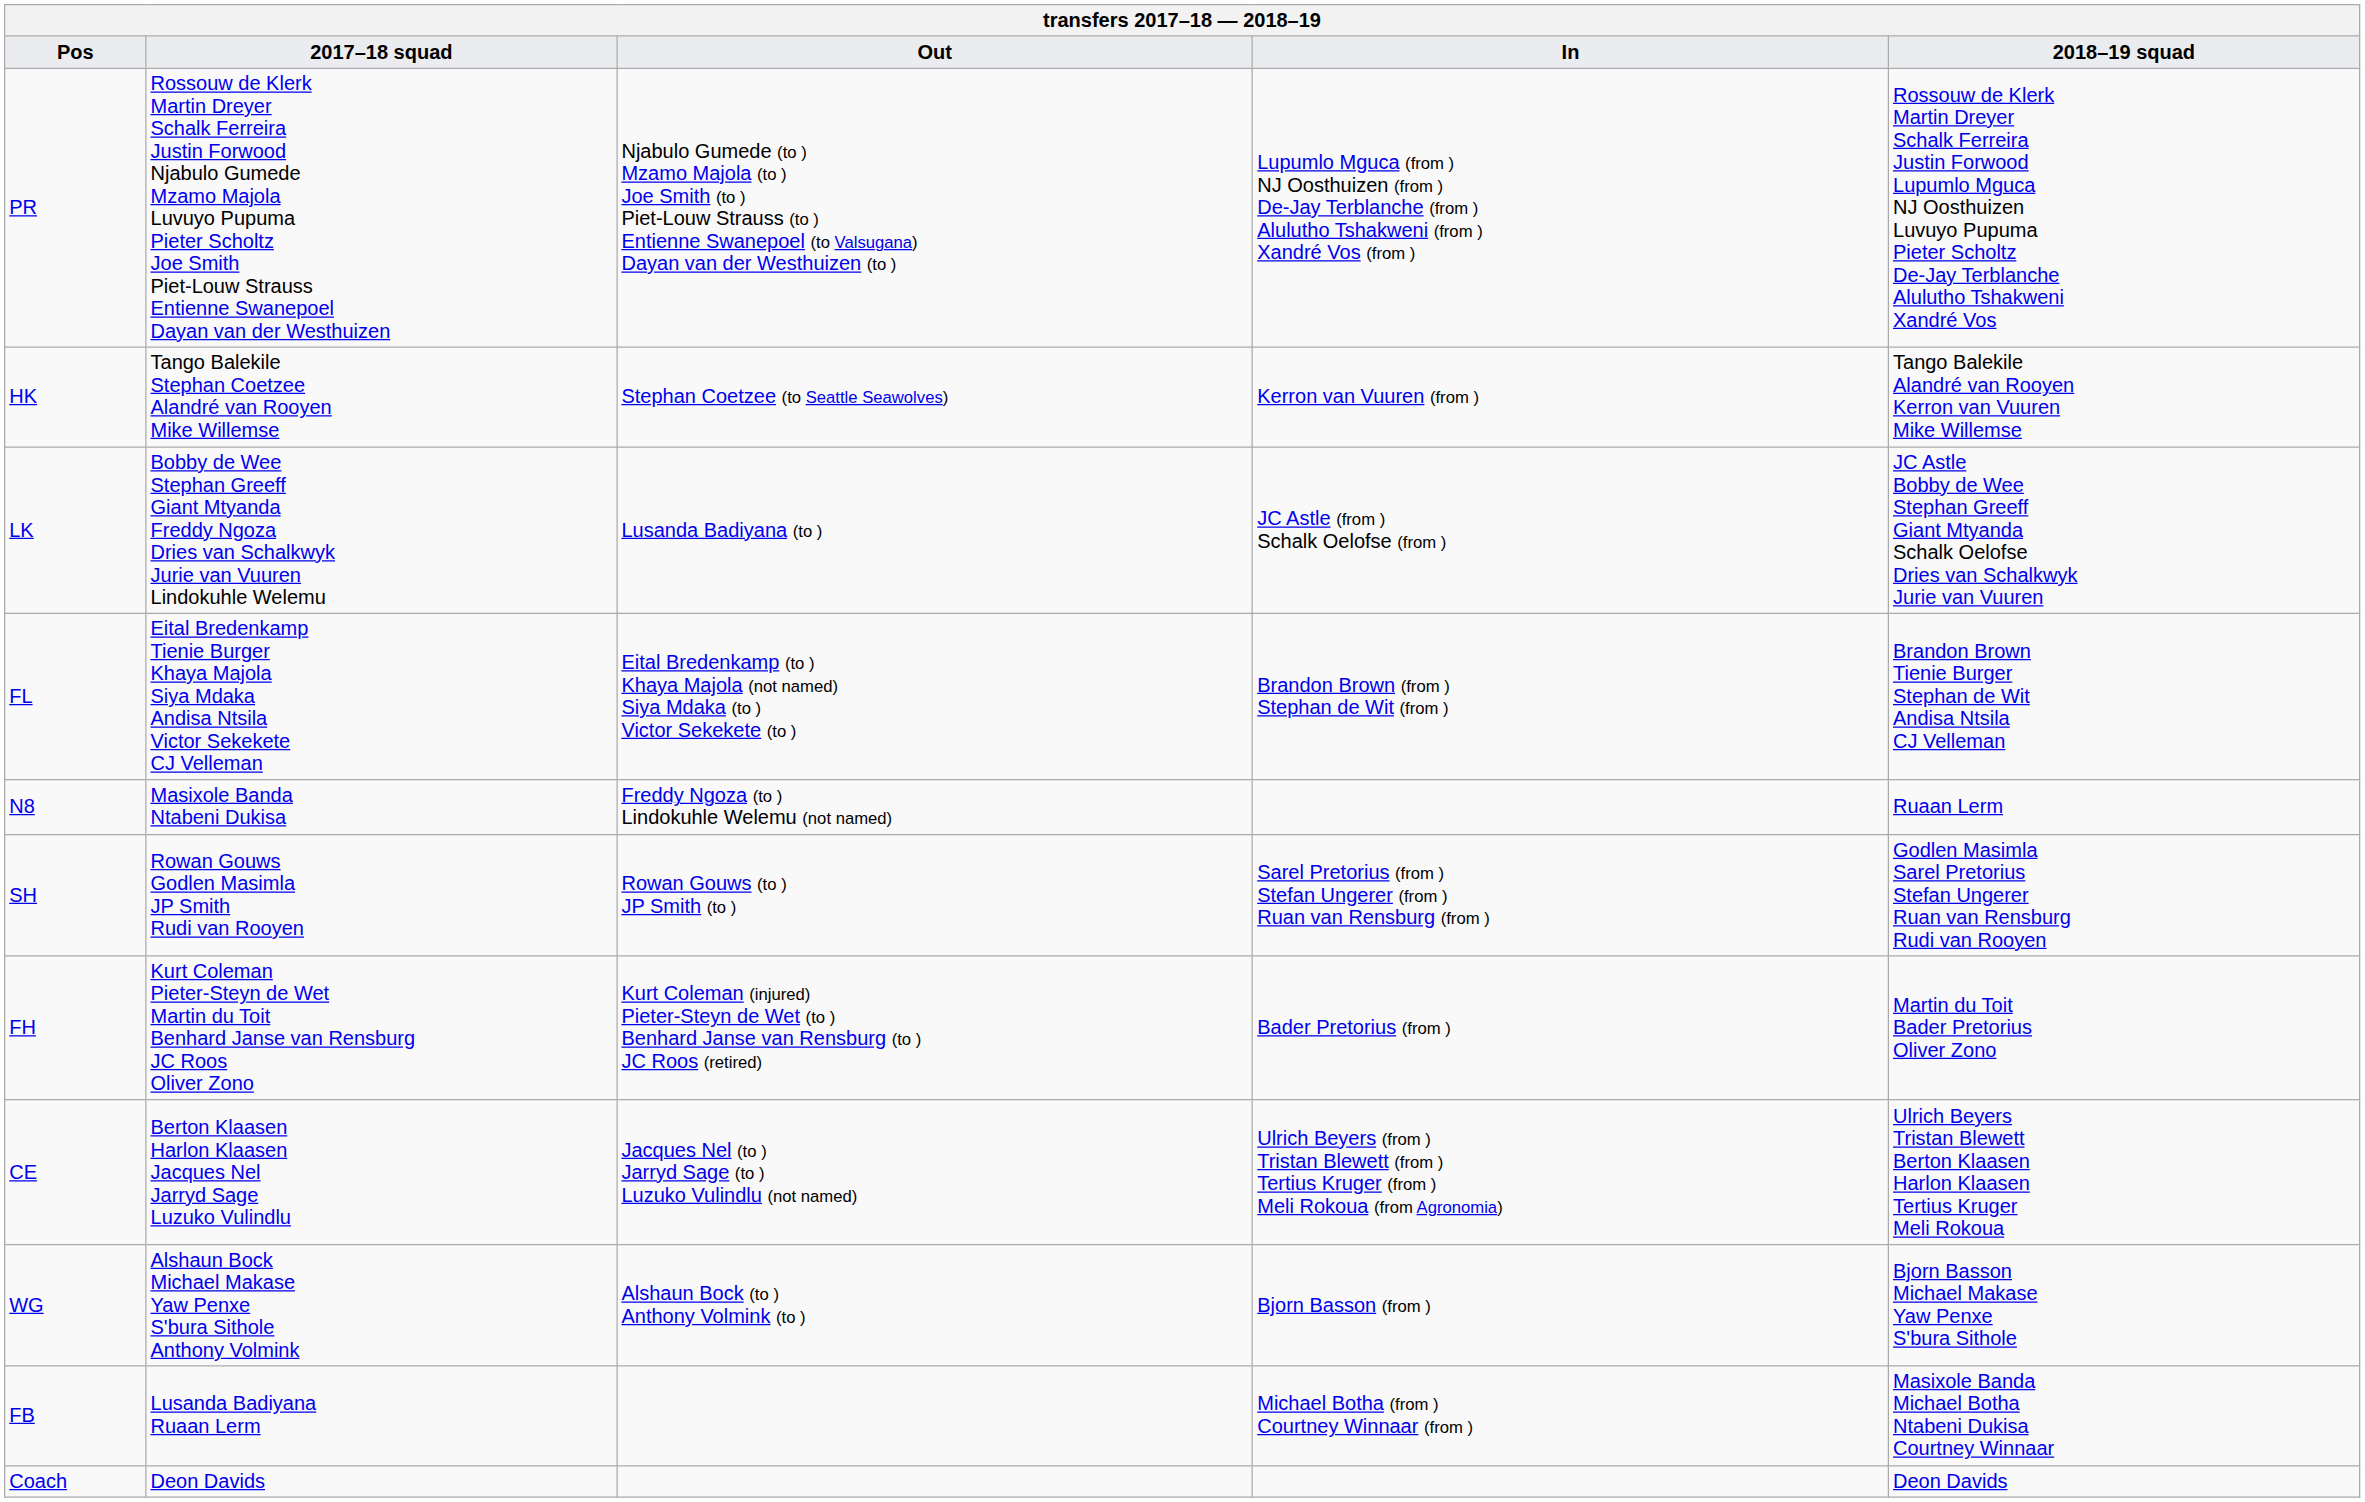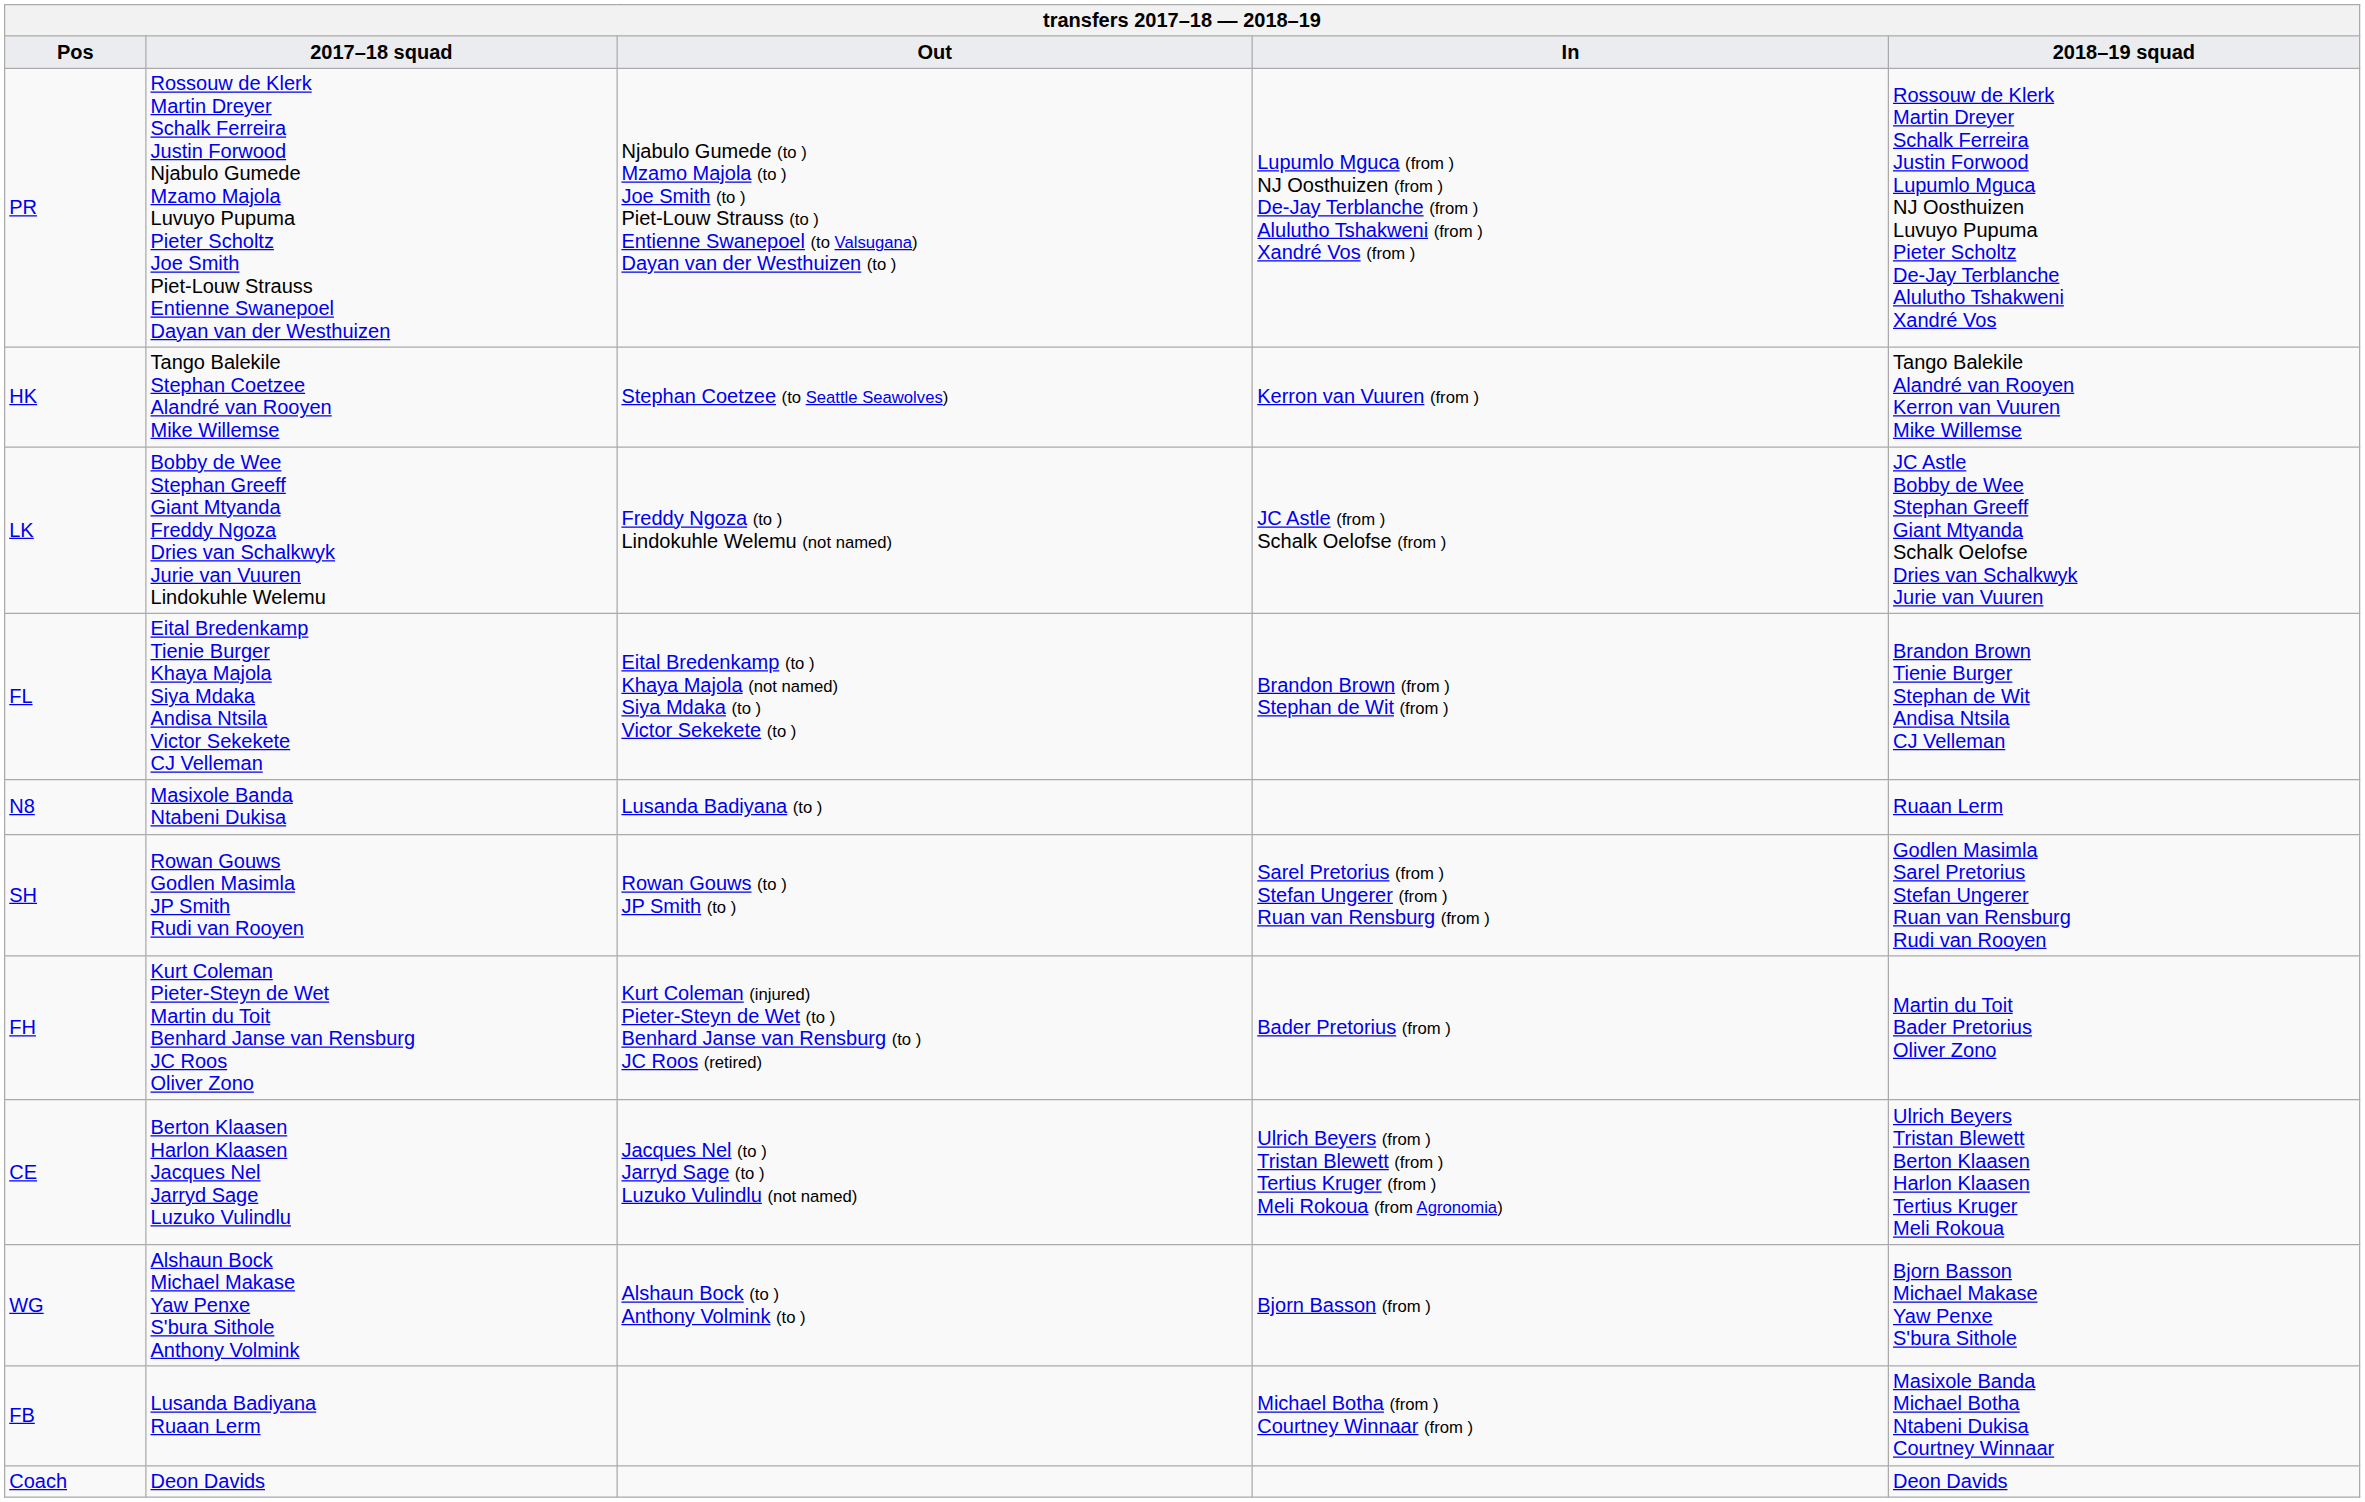 <table class="wikitable" style="text-align: left; width:95%">
 <tr>
 <th colspan="100%"> transfers 2017–18 — 2018–19</th>
 </tr>
 <tr>
 <th style="background:#ebecf0; width:6%;">Pos</th>
 <th style="background:#ebecf0; width:20%;">2017–18 squad</th>
 <th style="background:#ebecf0; width:27%;">Out</th>
 <th style="background:#ebecf0; width:27%;">In</th>
 <th style="background:#ebecf0; width:20%;">2018–19 squad</th>
 </tr>
 <tr>
 <td><a href='#'>PR</a></td>
 <td> <a href='#'>Rossouw de Klerk</a> <br> <a href='#'>Martin Dreyer</a> <br> <a href='#'>Schalk Ferreira</a> <br> <a href='#'>Justin Forwood</a> <br> Njabulo Gumede <br> <a href='#'>Mzamo Majola</a> <br> Luvuyo Pupuma <br> <a href='#'>Pieter Scholtz</a> <br> <a href='#'>Joe Smith</a> <br> Piet-Louw Strauss <br> <a href='#'>Entienne Swanepoel</a> <br> <a href='#'>Dayan van der Westhuizen</a></td>
 <td>  Njabulo Gumede <small>(to )</small> <br>  <a href='#'>Mzamo Majola</a> <small>(to )</small> <br>  <a href='#'>Joe Smith</a> <small>(to )</small> <br>  Piet-Louw Strauss <small>(to )</small> <br>  <a href='#'>Entienne Swanepoel</a> <small>(to  <a href='#'>Valsugana</a>)</small> <br>  <a href='#'>Dayan van der Westhuizen</a> <small>(to )</small></td>
 <td>  <a href='#'>Lupumlo Mguca</a> <small>(from )</small> <br>  NJ Oosthuizen <small>(from )</small> <br>  <a href='#'>De-Jay Terblanche</a> <small>(from )</small> <br>  <a href='#'>Alulutho Tshakweni</a> <small>(from )</small> <br>  <a href='#'>Xandré Vos</a> <small>(from )</small></td>
 <td> <a href='#'>Rossouw de Klerk</a> <br> <a href='#'>Martin Dreyer</a> <br> <a href='#'>Schalk Ferreira</a> <br> <a href='#'>Justin Forwood</a> <br> <a href='#'>Lupumlo Mguca</a> <br> NJ Oosthuizen <br> Luvuyo Pupuma <br> <a href='#'>Pieter Scholtz</a> <br> <a href='#'>De-Jay Terblanche</a> <br> <a href='#'>Alulutho Tshakweni</a> <br> <a href='#'>Xandré Vos</a></td>
 </tr>
 <tr>
 <td><a href='#'>HK</a></td>
 <td> Tango Balekile <br> <a href='#'>Stephan Coetzee</a> <br> <a href='#'>Alandré van Rooyen</a> <br> <a href='#'>Mike Willemse</a></td>
 <td>  <a href='#'>Stephan Coetzee</a> <small>(to  <a href='#'>Seattle Seawolves</a>)</small></td>
 <td>  <a href='#'>Kerron van Vuuren</a> <small>(from )</small></td>
 <td> Tango Balekile <br> <a href='#'>Alandré van Rooyen</a> <br> <a href='#'>Kerron van Vuuren</a> <br> <a href='#'>Mike Willemse</a></td>
 </tr>
 <tr>
 <td><a href='#'>LK</a></td>
 <td> <a href='#'>Bobby de Wee</a> <br> <a href='#'>Stephan Greeff</a> <br> <a href='#'>Giant Mtyanda</a> <br> <a href='#'>Freddy Ngoza</a> <br> <a href='#'>Dries van Schalkwyk</a> <br> <a href='#'>Jurie van Vuuren</a> <br> Lindokuhle Welemu</td>
-<td>  <a href='#'>Lusanda Badiyana</a> <small>(to )</small></td>
+<td>  <a href='#'>Freddy Ngoza</a> <small>(to )</small> <br>  Lindokuhle Welemu <small>(not named)</small></td>
 <td>  <a href='#'>JC Astle</a> <small>(from )</small> <br>  Schalk Oelofse <small>(from )</small></td>
 <td> <a href='#'>JC Astle</a> <br> <a href='#'>Bobby de Wee</a> <br> <a href='#'>Stephan Greeff</a> <br> <a href='#'>Giant Mtyanda</a> <br> Schalk Oelofse <br> <a href='#'>Dries van Schalkwyk</a> <br> <a href='#'>Jurie van Vuuren</a></td>
 </tr>
 <tr>
 <td><a href='#'>FL</a></td>
 <td> <a href='#'>Eital Bredenkamp</a> <br> <a href='#'>Tienie Burger</a> <br> <a href='#'>Khaya Majola</a> <br> <a href='#'>Siya Mdaka</a> <br> <a href='#'>Andisa Ntsila</a> <br> <a href='#'>Victor Sekekete</a> <br> <a href='#'>CJ Velleman</a></td>
 <td>  <a href='#'>Eital Bredenkamp</a> <small>(to )</small> <br>  <a href='#'>Khaya Majola</a> <small>(not named)</small> <br>  <a href='#'>Siya Mdaka</a> <small>(to )</small> <br>  <a href='#'>Victor Sekekete</a> <small>(to )</small></td>
 <td>  <a href='#'>Brandon Brown</a> <small>(from )</small> <br>  <a href='#'>Stephan de Wit</a> <small>(from )</small></td>
 <td> <a href='#'>Brandon Brown</a> <br> <a href='#'>Tienie Burger</a> <br> <a href='#'>Stephan de Wit</a> <br> <a href='#'>Andisa Ntsila</a> <br> <a href='#'>CJ Velleman</a></td>
 </tr>
 <tr>
 <td><a href='#'>N8</a></td>
 <td> <a href='#'>Masixole Banda</a> <br> <a href='#'>Ntabeni Dukisa</a></td>
-<td>  <a href='#'>Freddy Ngoza</a> <small>(to )</small> <br>  Lindokuhle Welemu <small>(not named)</small></td>
+<td>  <a href='#'>Lusanda Badiyana</a> <small>(to )</small></td>
 <td></td>
 <td> <a href='#'>Ruaan Lerm</a></td>
 </tr>
 <tr>
 <td><a href='#'>SH</a></td>
 <td> <a href='#'>Rowan Gouws</a> <br> <a href='#'>Godlen Masimla</a> <br> <a href='#'>JP Smith</a> <br> <a href='#'>Rudi van Rooyen</a></td>
 <td>  <a href='#'>Rowan Gouws</a> <small>(to )</small> <br>  <a href='#'>JP Smith</a> <small>(to )</small></td>
 <td>  <a href='#'>Sarel Pretorius</a> <small>(from )</small> <br>  <a href='#'>Stefan Ungerer</a> <small>(from )</small> <br>  <a href='#'>Ruan van Rensburg</a> <small>(from )</small></td>
 <td> <a href='#'>Godlen Masimla</a> <br> <a href='#'>Sarel Pretorius</a> <br> <a href='#'>Stefan Ungerer</a> <br> <a href='#'>Ruan van Rensburg</a> <br> <a href='#'>Rudi van Rooyen</a></td>
 </tr>
 <tr>
 <td><a href='#'>FH</a></td>
 <td> <a href='#'>Kurt Coleman</a> <br> <a href='#'>Pieter-Steyn de Wet</a> <br> <a href='#'>Martin du Toit</a> <br> <a href='#'>Benhard Janse van Rensburg</a> <br> <a href='#'>JC Roos</a> <br> <a href='#'>Oliver Zono</a></td>
 <td>  <a href='#'>Kurt Coleman</a> <small>(injured)</small> <br>  <a href='#'>Pieter-Steyn de Wet</a> <small>(to )</small> <br>  <a href='#'>Benhard Janse van Rensburg</a> <small>(to )</small> <br>  <a href='#'>JC Roos</a> <small>(retired)</small></td>
 <td>  <a href='#'>Bader Pretorius</a> <small>(from )</small></td>
 <td> <a href='#'>Martin du Toit</a> <br> <a href='#'>Bader Pretorius</a> <br> <a href='#'>Oliver Zono</a></td>
 </tr>
 <tr>
 <td><a href='#'>CE</a></td>
 <td> <a href='#'>Berton Klaasen</a> <br> <a href='#'>Harlon Klaasen</a> <br> <a href='#'>Jacques Nel</a> <br> <a href='#'>Jarryd Sage</a> <br> <a href='#'>Luzuko Vulindlu</a></td>
 <td>  <a href='#'>Jacques Nel</a> <small>(to )</small> <br>  <a href='#'>Jarryd Sage</a> <small>(to )</small> <br>  <a href='#'>Luzuko Vulindlu</a> <small>(not named)</small></td>
 <td>  <a href='#'>Ulrich Beyers</a> <small>(from )</small> <br>  <a href='#'>Tristan Blewett</a> <small>(from )</small> <br>  <a href='#'>Tertius Kruger</a> <small>(from )</small> <br>  <a href='#'>Meli Rokoua</a> <small>(from  <a href='#'>Agronomia</a>)</small></td>
 <td> <a href='#'>Ulrich Beyers</a> <br> <a href='#'>Tristan Blewett</a> <br> <a href='#'>Berton Klaasen</a> <br> <a href='#'>Harlon Klaasen</a> <br> <a href='#'>Tertius Kruger</a> <br> <a href='#'>Meli Rokoua</a></td>
 </tr>
 <tr>
 <td><a href='#'>WG</a></td>
 <td> <a href='#'>Alshaun Bock</a> <br> <a href='#'>Michael Makase</a> <br> <a href='#'>Yaw Penxe</a> <br> <a href='#'>S'bura Sithole</a> <br> <a href='#'>Anthony Volmink</a></td>
 <td>  <a href='#'>Alshaun Bock</a> <small>(to )</small> <br>  <a href='#'>Anthony Volmink</a> <small>(to )</small></td>
 <td>  <a href='#'>Bjorn Basson</a> <small>(from )</small></td>
 <td> <a href='#'>Bjorn Basson</a> <br> <a href='#'>Michael Makase</a> <br> <a href='#'>Yaw Penxe</a> <br> <a href='#'>S'bura Sithole</a></td>
 </tr>
 <tr>
 <td><a href='#'>FB</a></td>
 <td> <a href='#'>Lusanda Badiyana</a> <br> <a href='#'>Ruaan Lerm</a></td>
 <td></td>
 <td>  <a href='#'>Michael Botha</a> <small>(from )</small> <br>  <a href='#'>Courtney Winnaar</a> <small>(from )</small></td>
 <td> <a href='#'>Masixole Banda</a> <br> <a href='#'>Michael Botha</a> <br> <a href='#'>Ntabeni Dukisa</a> <br> <a href='#'>Courtney Winnaar</a></td>
 </tr>
 <tr>
 <td><a href='#'>Coach</a></td>
 <td> <a href='#'>Deon Davids</a></td>
 <td></td>
 <td></td>
 <td> <a href='#'>Deon Davids</a></td>
 </tr>
 </table>
